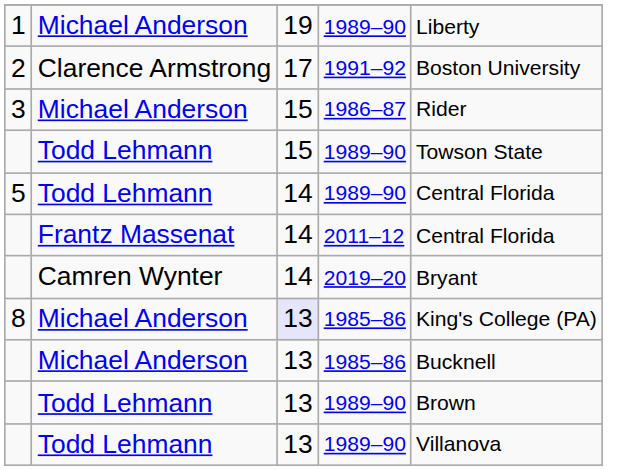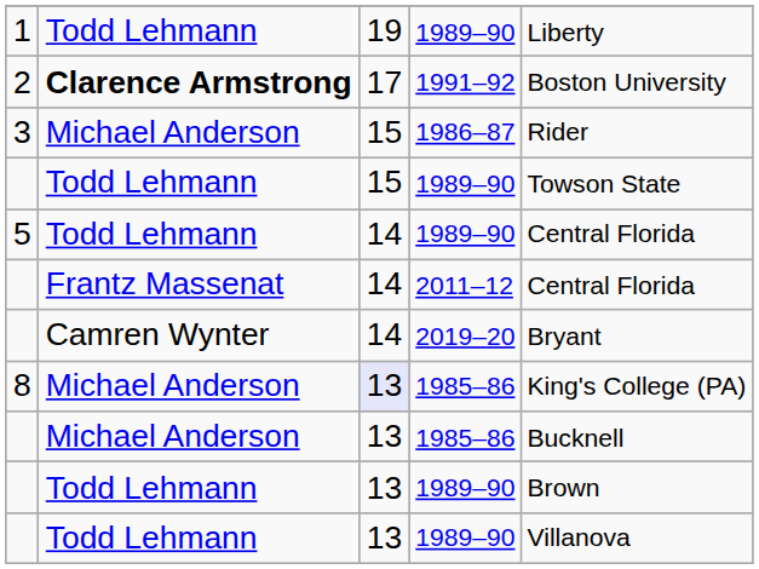 <table class="wikitable">
 <tr>
 </tr>
 <tr>
 <td>1</td>
-<td><a href='#'>Michael Anderson</a></td>
+<td><a href='#'>Todd Lehmann</a></td>
 <td>19</td>
 <td style="font-size:80%;"><a href='#'>1989–90</a></td>
 <td style="font-size:80%;">Liberty</td>
 </tr>
 <tr>
 <td>2</td>
-<td>Clarence Armstrong</td>
+<td><strong>Clarence Armstrong</strong></td>
 <td>17</td>
 <td style="font-size:80%;"><a href='#'>1991–92</a></td>
 <td style="font-size:80%;">Boston University</td>
 </tr>
 <tr>
 <td>3</td>
 <td><a href='#'>Michael Anderson</a></td>
 <td>15</td>
 <td style="font-size:80%;"><a href='#'>1986–87</a></td>
 <td style="font-size:80%;">Rider</td>
 </tr>
 <tr>
 <td></td>
 <td><a href='#'>Todd Lehmann</a></td>
 <td>15</td>
 <td style="font-size:80%;"><a href='#'>1989–90</a></td>
 <td style="font-size:80%;">Towson State</td>
 </tr>
 <tr>
 <td>5</td>
 <td><a href='#'>Todd Lehmann</a></td>
 <td>14</td>
 <td style="font-size:80%;"><a href='#'>1989–90</a></td>
 <td style="font-size:80%;">Central Florida</td>
 </tr>
 <tr>
 <td></td>
 <td><a href='#'>Frantz Massenat</a></td>
 <td>14</td>
 <td style="font-size:80%;"><a href='#'>2011–12</a></td>
 <td style="font-size:80%;">Central Florida</td>
 </tr>
 <tr>
 <td></td>
 <td>Camren Wynter</td>
 <td>14</td>
 <td style="font-size:80%;"><a href='#'>2019–20</a></td>
 <td style="font-size:80%;">Bryant</td>
 </tr>
 <tr>
 <td>8</td>
 <td><a href='#'>Michael Anderson</a></td>
 <td style="background: lavender;">13</td>
 <td style="font-size:80%;"><a href='#'>1985–86</a></td>
 <td style="font-size:80%;">King's College (PA)</td>
 </tr>
 <tr>
 <td></td>
 <td><a href='#'>Michael Anderson</a></td>
 <td>13</td>
 <td style="font-size:80%;"><a href='#'>1985–86</a></td>
 <td style="font-size:80%;">Bucknell</td>
 </tr>
 <tr>
 <td></td>
 <td><a href='#'>Todd Lehmann</a></td>
 <td>13</td>
 <td style="font-size:80%;"><a href='#'>1989–90</a></td>
 <td style="font-size:80%;">Brown</td>
 </tr>
 <tr>
 <td></td>
 <td><a href='#'>Todd Lehmann</a></td>
 <td>13</td>
 <td style="font-size:80%;"><a href='#'>1989–90</a></td>
 <td style="font-size:80%;">Villanova</td>
 </tr>
 </table>
